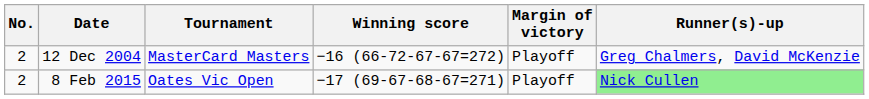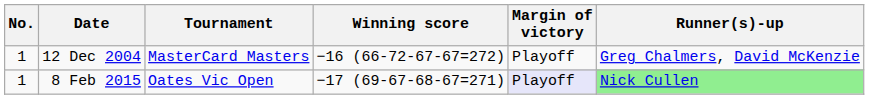 <table class="wikitable" style="font-size:95%;">
 <tr>
 <th>No.</th>
 <th>Date</th>
 <th>Tournament</th>
 <th>Winning score</th>
 <th>Margin of<br>victory</th>
 <th>Runner(s)-up</th>
 </tr>
 <tr>
-<td align=center>2</td>
+<td align=center>1</td>
 <td align=right>12 Dec <a href='#'>2004</a></td>
 <td><a href='#'>MasterCard Masters</a></td>
 <td>−16 (66-72-67-67=272)</td>
 <td>Playoff</td>
 <td> <a href='#'>Greg Chalmers</a>,  <a href='#'>David McKenzie</a></td>
 </tr>
 <tr>
-<td align=center>2</td>
+<td align=center>1</td>
 <td align=right>8 Feb <a href='#'>2015</a></td>
 <td><a href='#'>Oates Vic Open</a></td>
 <td>−17 (69-67-68-67=271)</td>
-<td>Playoff</td>
+<td style="background: lavender;">Playoff</td>
 <td style="background: lightgreen;"> <a href='#'>Nick Cullen</a></td>
 </tr>
 </table>
